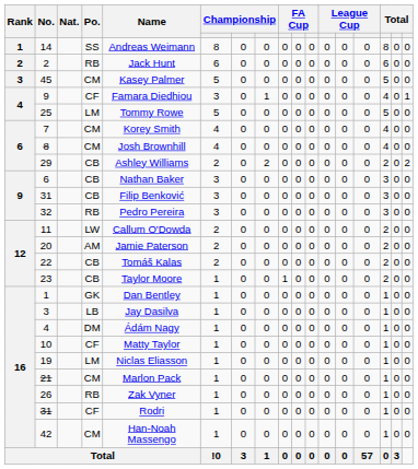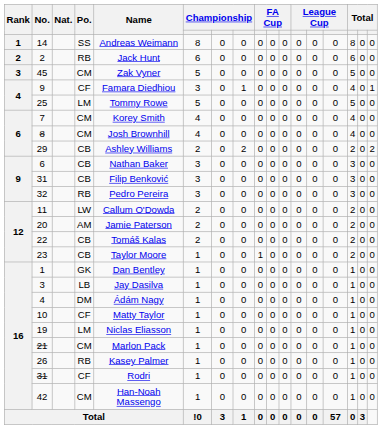 <table class="wikitable" style="text-align:center; font-size:95%; width:95%;">
 <tr>
 <th rowspan=2>Rank</th>
 <th rowspan=2>No.</th>
 <th rowspan=2>Nat.</th>
 <th rowspan=2>Po.</th>
 <th rowspan=2>Name</th>
 <th colspan=3><a href='#'>Championship</a></th>
 <th colspan=3><a href='#'>FA Cup</a></th>
 <th colspan=3><a href='#'>League Cup</a></th>
 <th colspan=3>Total</th>
 </tr>
 <tr>
 <th></th>
 <th></th>
 <th></th>
 <th></th>
 <th></th>
 <th></th>
 <th></th>
 <th></th>
 <th></th>
 <th></th>
 <th></th>
 <th></th>
 </tr>
 <tr>
 <th rowspan=1>1</th>
 <td>14</td>
 <td></td>
 <td>SS</td>
 <td><a href='#'>Andreas Weimann</a></td>
 <td>8</td>
 <td>0</td>
 <td>0</td>
 <td>0</td>
 <td>0</td>
 <td>0</td>
 <td>0</td>
 <td>0</td>
 <td>0</td>
 <td>8</td>
 <td>0</td>
 <td>0</td>
 </tr>
 <tr>
 <th rowspan=1>2</th>
 <td>2</td>
 <td></td>
 <td>RB</td>
 <td><a href='#'>Jack Hunt</a></td>
 <td>6</td>
 <td>0</td>
 <td>0</td>
 <td>0</td>
 <td>0</td>
 <td>0</td>
 <td>0</td>
 <td>0</td>
 <td>0</td>
 <td>6</td>
 <td>0</td>
 <td>0</td>
 </tr>
 <tr>
 <th rowspan=1>3</th>
 <td>45</td>
 <td></td>
 <td>CM</td>
-<td><a href='#'>Kasey Palmer</a></td>
+<td><a href='#'>Zak Vyner</a></td>
 <td>5</td>
 <td>0</td>
 <td>0</td>
 <td>0</td>
 <td>0</td>
 <td>0</td>
 <td>0</td>
 <td>0</td>
 <td>0</td>
 <td>5</td>
 <td>0</td>
 <td>0</td>
 </tr>
 <tr>
 <th rowspan=2>4</th>
 <td>9</td>
 <td></td>
 <td>CF</td>
 <td><a href='#'>Famara Diedhiou</a></td>
 <td>3</td>
 <td>0</td>
 <td>1</td>
 <td>0</td>
 <td>0</td>
 <td>0</td>
 <td>0</td>
 <td>0</td>
 <td>0</td>
 <td>4</td>
 <td>0</td>
 <td>1</td>
 </tr>
 <tr>
 <td>25</td>
 <td></td>
 <td>LM</td>
 <td><a href='#'>Tommy Rowe</a></td>
 <td>5</td>
 <td>0</td>
 <td>0</td>
 <td>0</td>
 <td>0</td>
 <td>0</td>
 <td>0</td>
 <td>0</td>
 <td>0</td>
 <td>5</td>
 <td>0</td>
 <td>0</td>
 </tr>
 <tr>
 <th rowspan=3>6</th>
 <td>7</td>
 <td></td>
 <td>CM</td>
 <td><a href='#'>Korey Smith</a></td>
 <td>4</td>
 <td>0</td>
 <td>0</td>
 <td>0</td>
 <td>0</td>
 <td>0</td>
 <td>0</td>
 <td>0</td>
 <td>0</td>
 <td>4</td>
 <td>0</td>
 <td>0</td>
 </tr>
 <tr>
 <td><s>8</s></td>
 <td></td>
 <td>CM</td>
 <td><a href='#'>Josh Brownhill</a></td>
 <td>4</td>
 <td>0</td>
 <td>0</td>
 <td>0</td>
 <td>0</td>
 <td>0</td>
 <td>0</td>
 <td>0</td>
 <td>0</td>
 <td>4</td>
 <td>0</td>
 <td>0</td>
 </tr>
 <tr>
 <td>29</td>
 <td></td>
 <td>CB</td>
 <td><a href='#'>Ashley Williams</a></td>
 <td>2</td>
 <td>0</td>
 <td>2</td>
 <td>0</td>
 <td>0</td>
 <td>0</td>
 <td>0</td>
 <td>0</td>
 <td>0</td>
 <td>2</td>
 <td>0</td>
 <td>2</td>
 </tr>
 <tr>
 <th rowspan=3>9</th>
 <td>6</td>
 <td></td>
 <td>CB</td>
 <td><a href='#'>Nathan Baker</a></td>
 <td>3</td>
 <td>0</td>
 <td>0</td>
 <td>0</td>
 <td>0</td>
 <td>0</td>
 <td>0</td>
 <td>0</td>
 <td>0</td>
 <td>3</td>
 <td>0</td>
 <td>0</td>
 </tr>
 <tr>
 <td>31</td>
 <td></td>
 <td>CB</td>
 <td><a href='#'>Filip Benković</a></td>
 <td>3</td>
 <td>0</td>
 <td>0</td>
 <td>0</td>
 <td>0</td>
 <td>0</td>
 <td>0</td>
 <td>0</td>
 <td>0</td>
 <td>3</td>
 <td>0</td>
 <td>0</td>
 </tr>
 <tr>
 <td>32</td>
 <td></td>
 <td>RB</td>
 <td><a href='#'>Pedro Pereira</a></td>
 <td>3</td>
 <td>0</td>
 <td>0</td>
 <td>0</td>
 <td>0</td>
 <td>0</td>
 <td>0</td>
 <td>0</td>
 <td>0</td>
 <td>3</td>
 <td>0</td>
 <td>0</td>
 </tr>
 <tr>
 <th rowspan=4>12</th>
 <td>11</td>
 <td></td>
 <td>LW</td>
 <td><a href='#'>Callum O'Dowda</a></td>
 <td>2</td>
 <td>0</td>
 <td>0</td>
 <td>0</td>
 <td>0</td>
 <td>0</td>
 <td>0</td>
 <td>0</td>
 <td>0</td>
 <td>2</td>
 <td>0</td>
 <td>0</td>
 </tr>
 <tr>
 <td>20</td>
 <td></td>
 <td>AM</td>
 <td><a href='#'>Jamie Paterson</a></td>
 <td>2</td>
 <td>0</td>
 <td>0</td>
 <td>0</td>
 <td>0</td>
 <td>0</td>
 <td>0</td>
 <td>0</td>
 <td>0</td>
 <td>2</td>
 <td>0</td>
 <td>0</td>
 </tr>
 <tr>
 <td>22</td>
 <td></td>
 <td>CB</td>
 <td><a href='#'>Tomáš Kalas</a></td>
 <td>2</td>
 <td>0</td>
 <td>0</td>
 <td>0</td>
 <td>0</td>
 <td>0</td>
 <td>0</td>
 <td>0</td>
 <td>0</td>
 <td>2</td>
 <td>0</td>
 <td>0</td>
 </tr>
 <tr>
 <td>23</td>
 <td></td>
 <td>CB</td>
 <td><a href='#'>Taylor Moore</a></td>
 <td>1</td>
 <td>0</td>
 <td>0</td>
 <td>1</td>
 <td>0</td>
 <td>0</td>
 <td>0</td>
 <td>0</td>
 <td>0</td>
 <td>2</td>
 <td>0</td>
 <td>0</td>
 </tr>
 <tr>
 <th rowspan=9>16</th>
 <td>1</td>
 <td></td>
 <td>GK</td>
 <td><a href='#'>Dan Bentley</a></td>
 <td>1</td>
 <td>0</td>
 <td>0</td>
 <td>0</td>
 <td>0</td>
 <td>0</td>
 <td>0</td>
 <td>0</td>
 <td>0</td>
 <td>1</td>
 <td>0</td>
 <td>0</td>
 </tr>
 <tr>
 <td>3</td>
 <td></td>
 <td>LB</td>
 <td><a href='#'>Jay Dasilva</a></td>
 <td>1</td>
 <td>0</td>
 <td>0</td>
 <td>0</td>
 <td>0</td>
 <td>0</td>
 <td>0</td>
 <td>0</td>
 <td>0</td>
 <td>1</td>
 <td>0</td>
 <td>0</td>
 </tr>
 <tr>
 <td>4</td>
 <td></td>
 <td>DM</td>
 <td><a href='#'>Ádám Nagy</a></td>
 <td>1</td>
 <td>0</td>
 <td>0</td>
 <td>0</td>
 <td>0</td>
 <td>0</td>
 <td>0</td>
 <td>0</td>
 <td>0</td>
 <td>1</td>
 <td>0</td>
 <td>0</td>
 </tr>
 <tr>
 <td>10</td>
 <td></td>
 <td>CF</td>
 <td><a href='#'>Matty Taylor</a></td>
 <td>1</td>
 <td>0</td>
 <td>0</td>
 <td>0</td>
 <td>0</td>
 <td>0</td>
 <td>0</td>
 <td>0</td>
 <td>0</td>
 <td>1</td>
 <td>0</td>
 <td>0</td>
 </tr>
 <tr>
 <td>19</td>
 <td></td>
 <td>LM</td>
 <td><a href='#'>Niclas Eliasson</a></td>
 <td>1</td>
 <td>0</td>
 <td>0</td>
 <td>0</td>
 <td>0</td>
 <td>0</td>
 <td>0</td>
 <td>0</td>
 <td>0</td>
 <td>1</td>
 <td>0</td>
 <td>0</td>
 </tr>
 <tr>
 <td><s>21</s></td>
 <td></td>
 <td>CM</td>
 <td><a href='#'>Marlon Pack</a></td>
 <td>1</td>
 <td>0</td>
 <td>0</td>
 <td>0</td>
 <td>0</td>
 <td>0</td>
 <td>0</td>
 <td>0</td>
 <td>0</td>
 <td>1</td>
 <td>0</td>
 <td>0</td>
 </tr>
 <tr>
 <td>26</td>
 <td></td>
 <td>RB</td>
-<td><a href='#'>Zak Vyner</a></td>
+<td><a href='#'>Kasey Palmer</a></td>
 <td>1</td>
 <td>0</td>
 <td>0</td>
 <td>0</td>
 <td>0</td>
 <td>0</td>
 <td>0</td>
 <td>0</td>
 <td>0</td>
 <td>1</td>
 <td>0</td>
 <td>0</td>
 </tr>
 <tr>
 <td><s>31</s></td>
 <td></td>
 <td>CF</td>
 <td><a href='#'>Rodri</a></td>
 <td>1</td>
 <td>0</td>
 <td>0</td>
 <td>0</td>
 <td>0</td>
 <td>0</td>
 <td>0</td>
 <td>0</td>
 <td>0</td>
 <td>1</td>
 <td>0</td>
 <td>0</td>
 </tr>
 <tr>
 <td>42</td>
 <td></td>
 <td>CM</td>
 <td><a href='#'>Han-Noah Massengo</a></td>
 <td>1</td>
 <td>0</td>
 <td>0</td>
 <td>0</td>
 <td>0</td>
 <td>0</td>
 <td>0</td>
 <td>0</td>
 <td>0</td>
 <td>1</td>
 <td>0</td>
 <td>0</td>
 </tr>
 <tr>
 <th colspan=5>Total</th>
 <th 56>!0</th>
 <th>3</th>
 <th>1</th>
 <th>0</th>
 <th>0</th>
 <th>0</th>
 <th>0</th>
 <th>0</th>
 <th>57</th>
 <th>0</th>
 <th>3</th>
 </tr>
 </table>
